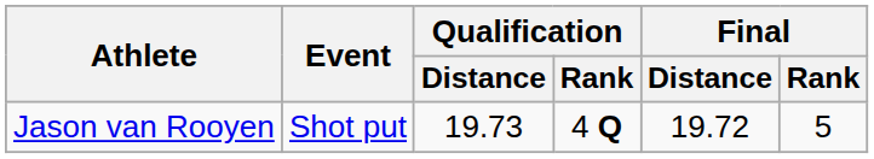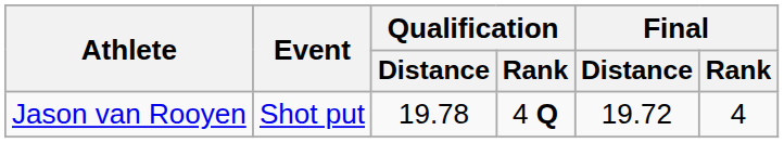 <table class="wikitable" style="font-size:90%">
 <tr>
 <th rowspan=2>Athlete</th>
 <th rowspan=2>Event</th>
 <th colspan=2>Qualification</th>
 <th colspan=2>Final</th>
 </tr>
 <tr style="font-size:95%">
 <th>Distance</th>
 <th>Rank</th>
 <th>Distance</th>
 <th>Rank</th>
 </tr>
 <tr align=center>
 <td align=left><a href='#'>Jason van Rooyen</a></td>
 <td align=left><a href='#'>Shot put</a></td>
-<td>19.73</td>
+<td>19.78</td>
 <td>4 <strong>Q</strong></td>
 <td>19.72</td>
-<td>5</td>
+<td>4</td>
 </tr>
 </table>
